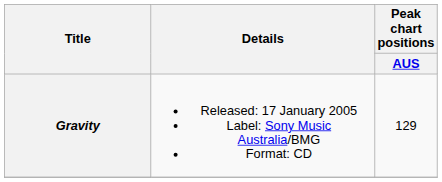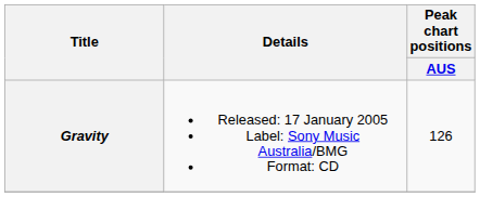 <table class="wikitable plainrowheaders" style="text-align:center;" border="1">
 <tr>
 <th scope="col" style="width:11em;" rowspan="2">Title</th>
 <th scope="col" style="width:17em;" rowspan="2">Details</th>
 <th scope="col" colspan="1">Peak chart positions</th>
 </tr>
 <tr>
 <th scope="col" style="width:3em;"><a href='#'>AUS</a><br></th>
 </tr>
 <tr>
 <th scope="row"><em>Gravity</em></th>
 <td><br><ul><li>Released: 17 January 2005</li><li>Label: <a href='#'>Sony Music Australia</a>/BMG </li><li>Format: CD</li></ul></td>
-<td>129</td>
+<td>126</td>
 </tr>
 <tr>
 </tr>
 </table>
